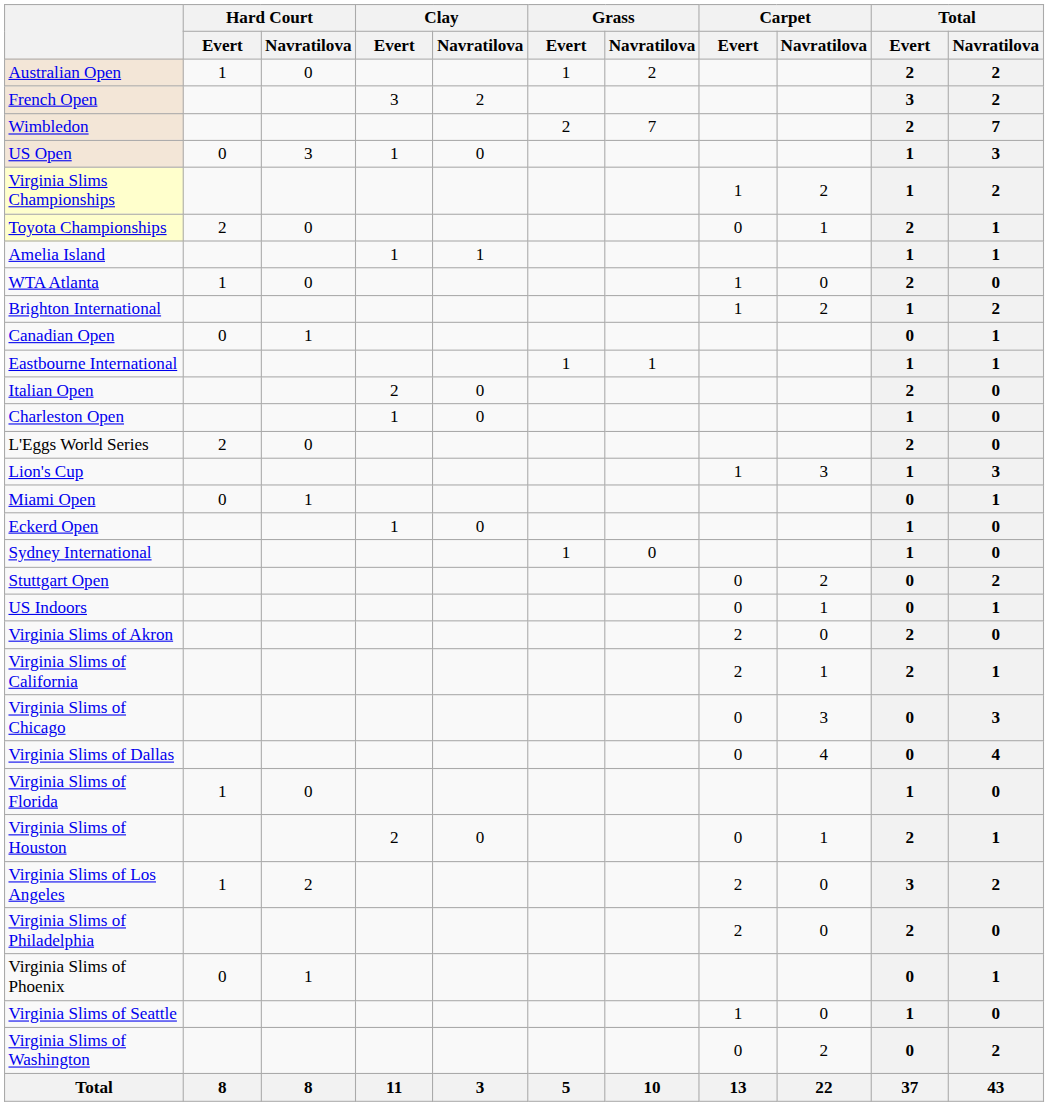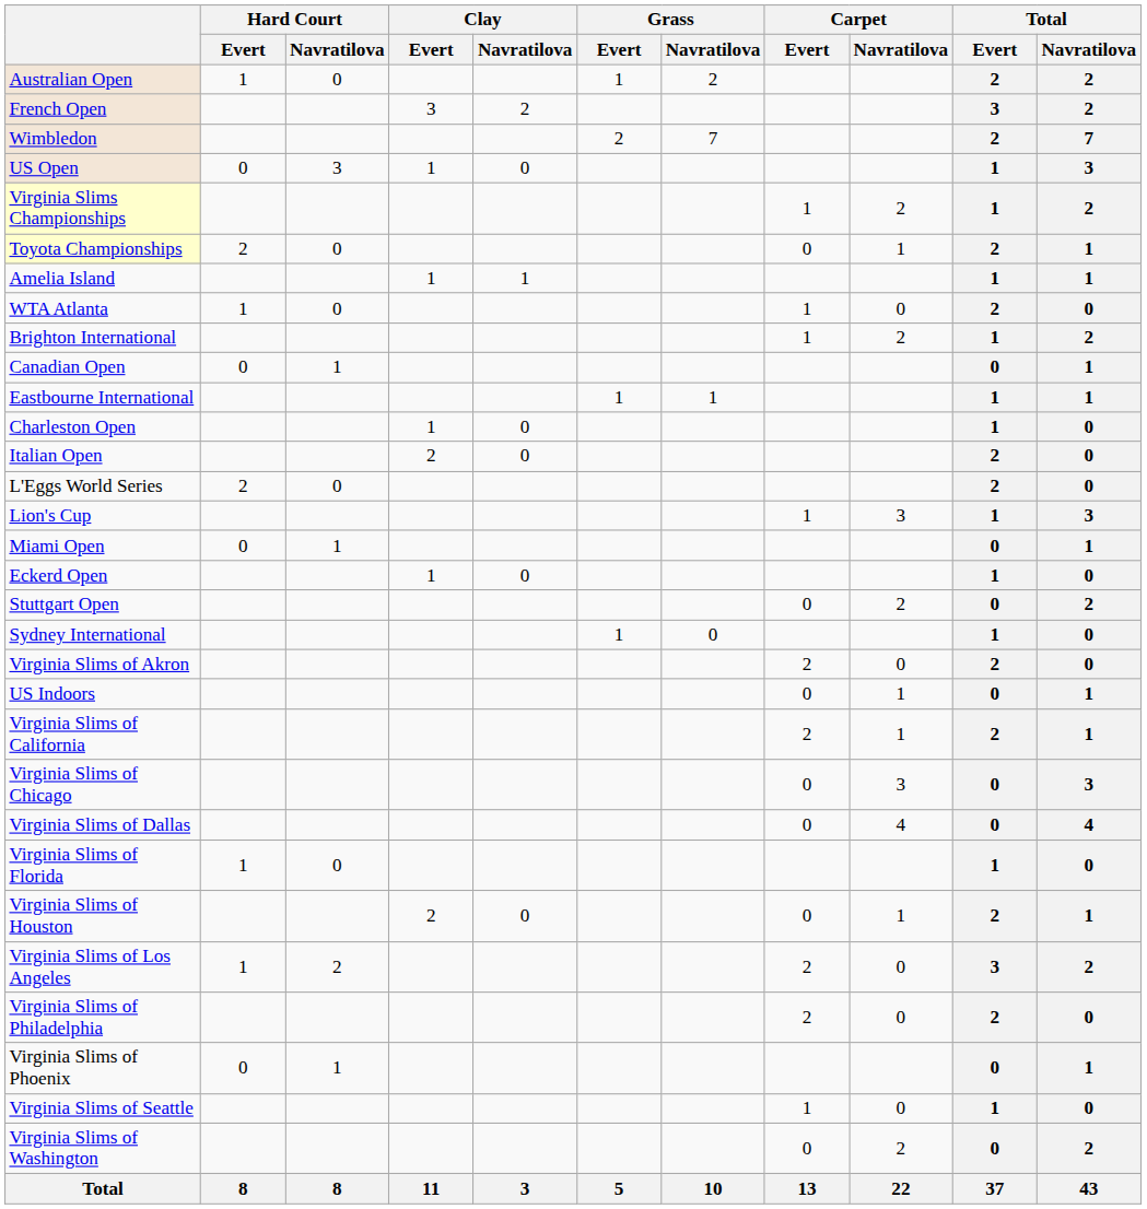 <table class=wikitable style=text-align:center;>
 <tr>
 <th rowspan=2 style=width:160px></th>
 <th colspan=2>Hard Court</th>
 <th colspan=2>Clay</th>
 <th colspan=2>Grass</th>
 <th colspan=2>Carpet</th>
 <th colspan=2>Total</th>
 </tr>
 <tr>
 <th style=width:65px>Evert</th>
 <th style=width:50px>Navratilova</th>
 <th style=width:65px>Evert</th>
 <th style=width:50px>Navratilova</th>
 <th style=width:65px>Evert</th>
 <th style=width:50px>Navratilova</th>
 <th style=width:65px>Evert</th>
 <th style=width:50px>Navratilova</th>
 <th style=width:65px>Evert</th>
 <th style=width:50px>Navratilova</th>
 </tr>
 <tr>
 <td style="text-align: left;background:#F3E6D7;"><a href='#'>Australian Open</a></td>
 <td>1</td>
 <td>0</td>
 <td></td>
 <td></td>
 <td>1</td>
 <td>2</td>
 <td></td>
 <td></td>
 <th>2</th>
 <th>2</th>
 </tr>
 <tr>
 <td style="text-align: left;background:#F3E6D7;"><a href='#'>French Open</a></td>
 <td></td>
 <td></td>
 <td>3</td>
 <td>2</td>
 <td></td>
 <td></td>
 <td></td>
 <td></td>
 <th>3</th>
 <th>2</th>
 </tr>
 <tr>
 <td style="text-align: left;background:#F3E6D7;"><a href='#'>Wimbledon</a></td>
 <td></td>
 <td></td>
 <td></td>
 <td></td>
 <td>2</td>
 <td>7</td>
 <td></td>
 <td></td>
 <th>2</th>
 <th>7</th>
 </tr>
 <tr>
 <td style="text-align: left;background:#F3E6D7;"><a href='#'>US Open</a></td>
 <td>0</td>
 <td>3</td>
 <td>1</td>
 <td>0</td>
 <td></td>
 <td></td>
 <td></td>
 <td></td>
 <th>1</th>
 <th>3</th>
 </tr>
 <tr>
 <td style="text-align: left;background:#ffc;"><a href='#'>Virginia Slims Championships</a></td>
 <td></td>
 <td></td>
 <td></td>
 <td></td>
 <td></td>
 <td></td>
 <td>1</td>
 <td>2</td>
 <th>1</th>
 <th>2</th>
 </tr>
 <tr>
 <td style="text-align: left;background:#ffc;"><a href='#'>Toyota Championships</a></td>
 <td>2</td>
 <td>0</td>
 <td></td>
 <td></td>
 <td></td>
 <td></td>
 <td>0</td>
 <td>1</td>
 <th>2</th>
 <th>1</th>
 </tr>
 <tr>
 <td style="text-align: left;"><a href='#'>Amelia Island</a></td>
 <td></td>
 <td></td>
 <td>1</td>
 <td>1</td>
 <td></td>
 <td></td>
 <td></td>
 <td></td>
 <th>1</th>
 <th>1</th>
 </tr>
 <tr>
 <td style="text-align: left;"><a href='#'>WTA Atlanta</a></td>
 <td>1</td>
 <td>0</td>
 <td></td>
 <td></td>
 <td></td>
 <td></td>
 <td>1</td>
 <td>0</td>
 <th>2</th>
 <th>0</th>
 </tr>
 <tr>
 <td style="text-align: left;"><a href='#'>Brighton International</a></td>
 <td></td>
 <td></td>
 <td></td>
 <td></td>
 <td></td>
 <td></td>
 <td>1</td>
 <td>2</td>
 <th>1</th>
 <th>2</th>
 </tr>
 <tr>
 <td style="text-align: left;"><a href='#'>Canadian Open</a></td>
 <td>0</td>
 <td>1</td>
 <td></td>
 <td></td>
 <td></td>
 <td></td>
 <td></td>
 <td></td>
 <th>0</th>
 <th>1</th>
 </tr>
 <tr>
 <td style="text-align: left;"><a href='#'>Eastbourne International</a></td>
 <td></td>
 <td></td>
 <td></td>
 <td></td>
 <td>1</td>
 <td>1</td>
 <td></td>
 <td></td>
 <th>1</th>
 <th>1</th>
 </tr>
 <tr>
+<td style="text-align: left;"><a href='#'>Charleston Open</a></td>
+<td></td>
+<td></td>
+<td>1</td>
+<td>0</td>
+<td></td>
+<td></td>
+<td></td>
+<td></td>
+<th>1</th>
+<th>0</th>
+</tr>
+<tr>
 <td style="text-align: left;"><a href='#'>Italian Open</a></td>
 <td></td>
 <td></td>
 <td>2</td>
 <td>0</td>
 <td></td>
 <td></td>
 <td></td>
 <td></td>
 <th>2</th>
-<th>0</th>
-</tr>
-<tr>
-<td style="text-align: left;"><a href='#'>Charleston Open</a></td>
-<td></td>
-<td></td>
-<td>1</td>
-<td>0</td>
-<td></td>
-<td></td>
-<td></td>
-<td></td>
-<th>1</th>
 <th>0</th>
 </tr>
 <tr>
 <td style="text-align: left;">L'Eggs World Series</td>
 <td>2</td>
 <td>0</td>
 <td></td>
 <td></td>
 <td></td>
 <td></td>
 <td></td>
 <td></td>
 <th>2</th>
 <th>0</th>
 </tr>
 <tr>
 <td style="text-align: left;"><a href='#'>Lion's Cup</a></td>
 <td></td>
 <td></td>
 <td></td>
 <td></td>
 <td></td>
 <td></td>
 <td>1</td>
 <td>3</td>
 <th>1</th>
 <th>3</th>
 </tr>
 <tr>
 <td style="text-align: left;"><a href='#'>Miami Open</a></td>
 <td>0</td>
 <td>1</td>
 <td></td>
 <td></td>
 <td></td>
 <td></td>
 <td></td>
 <td></td>
 <th>0</th>
 <th>1</th>
 </tr>
 <tr>
 <td style="text-align: left;"><a href='#'>Eckerd Open</a></td>
 <td></td>
 <td></td>
 <td>1</td>
 <td>0</td>
 <td></td>
 <td></td>
 <td></td>
 <td></td>
 <th>1</th>
 <th>0</th>
 </tr>
 <tr>
+<td style="text-align: left;"><a href='#'>Stuttgart Open</a></td>
+<td></td>
+<td></td>
+<td></td>
+<td></td>
+<td></td>
+<td></td>
+<td>0</td>
+<td>2</td>
+<th>0</th>
+<th>2</th>
+</tr>
+<tr>
 <td style="text-align: left;"><a href='#'>Sydney International</a></td>
 <td></td>
 <td></td>
 <td></td>
 <td></td>
 <td>1</td>
 <td>0</td>
 <td></td>
 <td></td>
 <th>1</th>
 <th>0</th>
 </tr>
 <tr>
-<td style="text-align: left;"><a href='#'>Stuttgart Open</a></td>
+<td style="text-align: left;"><a href='#'>Virginia Slims of Akron</a></td>
 <td></td>
 <td></td>
 <td></td>
 <td></td>
 <td></td>
 <td></td>
+<td>2</td>
 <td>0</td>
-<td>2</td>
+<th>2</th>
 <th>0</th>
-<th>2</th>
 </tr>
 <tr>
 <td style="text-align: left;"><a href='#'>US Indoors</a></td>
 <td></td>
 <td></td>
 <td></td>
 <td></td>
 <td></td>
 <td></td>
 <td>0</td>
 <td>1</td>
 <th>0</th>
 <th>1</th>
-</tr>
-<tr>
-<td style="text-align: left;"><a href='#'>Virginia Slims of Akron</a></td>
-<td></td>
-<td></td>
-<td></td>
-<td></td>
-<td></td>
-<td></td>
-<td>2</td>
-<td>0</td>
-<th>2</th>
-<th>0</th>
 </tr>
 <tr>
 <td style="text-align: left;"><a href='#'>Virginia Slims of California</a></td>
 <td></td>
 <td></td>
 <td></td>
 <td></td>
 <td></td>
 <td></td>
 <td>2</td>
 <td>1</td>
 <th>2</th>
 <th>1</th>
 </tr>
 <tr>
 <td style="text-align: left;"><a href='#'>Virginia Slims of Chicago</a></td>
 <td></td>
 <td></td>
 <td></td>
 <td></td>
 <td></td>
 <td></td>
 <td>0</td>
 <td>3</td>
 <th>0</th>
 <th>3</th>
 </tr>
 <tr>
 <td style="text-align: left;"><a href='#'>Virginia Slims of Dallas</a></td>
 <td></td>
 <td></td>
 <td></td>
 <td></td>
 <td></td>
 <td></td>
 <td>0</td>
 <td>4</td>
 <th>0</th>
 <th>4</th>
 </tr>
 <tr>
 <td style="text-align: left;"><a href='#'>Virginia Slims of Florida</a></td>
 <td>1</td>
 <td>0</td>
 <td></td>
 <td></td>
 <td></td>
 <td></td>
 <td></td>
 <td></td>
 <th>1</th>
 <th>0</th>
 </tr>
 <tr>
 <td style="text-align: left;"><a href='#'>Virginia Slims of Houston</a></td>
 <td></td>
 <td></td>
 <td>2</td>
 <td>0</td>
 <td></td>
 <td></td>
 <td>0</td>
 <td>1</td>
 <th>2</th>
 <th>1</th>
 </tr>
 <tr>
 <td style="text-align: left;"><a href='#'>Virginia Slims of Los Angeles</a></td>
 <td>1</td>
 <td>2</td>
 <td></td>
 <td></td>
 <td></td>
 <td></td>
 <td>2</td>
 <td>0</td>
 <th>3</th>
 <th>2</th>
 </tr>
 <tr>
 <td style="text-align: left;"><a href='#'>Virginia Slims of Philadelphia</a></td>
 <td></td>
 <td></td>
 <td></td>
 <td></td>
 <td></td>
 <td></td>
 <td>2</td>
 <td>0</td>
 <th>2</th>
 <th>0</th>
 </tr>
 <tr>
 <td style="text-align: left;">Virginia Slims of Phoenix</td>
 <td>0</td>
 <td>1</td>
 <td></td>
 <td></td>
 <td></td>
 <td></td>
 <td></td>
 <td></td>
 <th>0</th>
 <th>1</th>
 </tr>
 <tr>
 <td style="text-align: left;"><a href='#'>Virginia Slims of Seattle</a></td>
 <td></td>
 <td></td>
 <td></td>
 <td></td>
 <td></td>
 <td></td>
 <td>1</td>
 <td>0</td>
 <th>1</th>
 <th>0</th>
 </tr>
 <tr>
 <td style="text-align: left;"><a href='#'>Virginia Slims of Washington</a></td>
 <td></td>
 <td></td>
 <td></td>
 <td></td>
 <td></td>
 <td></td>
 <td>0</td>
 <td>2</td>
 <th>0</th>
 <th>2</th>
 </tr>
 <tr>
 <th>Total</th>
 <th>8</th>
 <th>8</th>
 <th>11</th>
 <th>3</th>
 <th>5</th>
 <th>10</th>
 <th>13</th>
 <th>22</th>
 <th>37</th>
 <th>43</th>
 </tr>
 </table>
